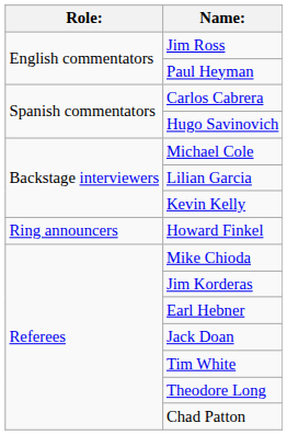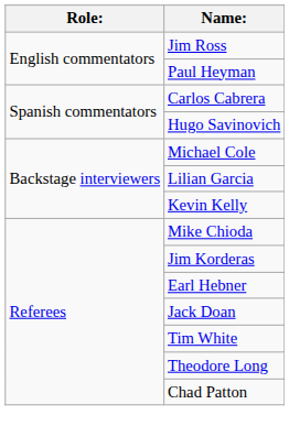 <table class=wikitable style="font-size:90%; margin: 0.5em 0 0.5em 1em; float: right; clear: right;">
 <tr>
 <th>Role:</th>
 <th>Name:</th>
 </tr>
 <tr>
 <td rowspan="2">English commentators</td>
 <td><a href='#'>Jim Ross</a></td>
 </tr>
 <tr>
 <td><a href='#'>Paul Heyman</a></td>
 </tr>
 <tr>
 <td rowspan="2">Spanish commentators</td>
 <td><a href='#'>Carlos Cabrera</a></td>
 </tr>
 <tr>
 <td><a href='#'>Hugo Savinovich</a></td>
 </tr>
 <tr>
 <td rowspan="3">Backstage <a href='#'>interviewers</a></td>
 <td><a href='#'>Michael Cole</a></td>
 </tr>
 <tr>
 <td><a href='#'>Lilian Garcia</a></td>
 </tr>
 <tr>
 <td><a href='#'>Kevin Kelly</a></td>
 </tr>
 <tr>
-<td><a href='#'>Ring announcers</a></td>
-<td><a href='#'>Howard Finkel</a></td>
-</tr>
-<tr>
 <td rowspan="7"><a href='#'>Referees</a></td>
 <td><a href='#'>Mike Chioda</a></td>
 </tr>
 <tr>
 <td><a href='#'>Jim Korderas</a></td>
 </tr>
 <tr>
 <td><a href='#'>Earl Hebner</a></td>
 </tr>
 <tr>
 <td><a href='#'>Jack Doan</a></td>
 </tr>
 <tr>
 <td><a href='#'>Tim White</a></td>
 </tr>
 <tr>
 <td><a href='#'>Theodore Long</a></td>
 </tr>
 <tr>
 <td>Chad Patton</td>
 </tr>
 </table>
